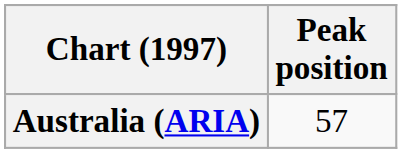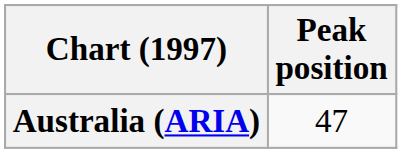 <table class="wikitable plainrowheaders" style="text-align:center">
 <tr>
 <th scope="col">Chart (1997)</th>
 <th scope="col">Peak<br>position</th>
 </tr>
 <tr>
 <th scope="row">Australia (<a href='#'>ARIA</a>)</th>
-<td>57</td>
+<td>47</td>
 </tr>
 </table>
